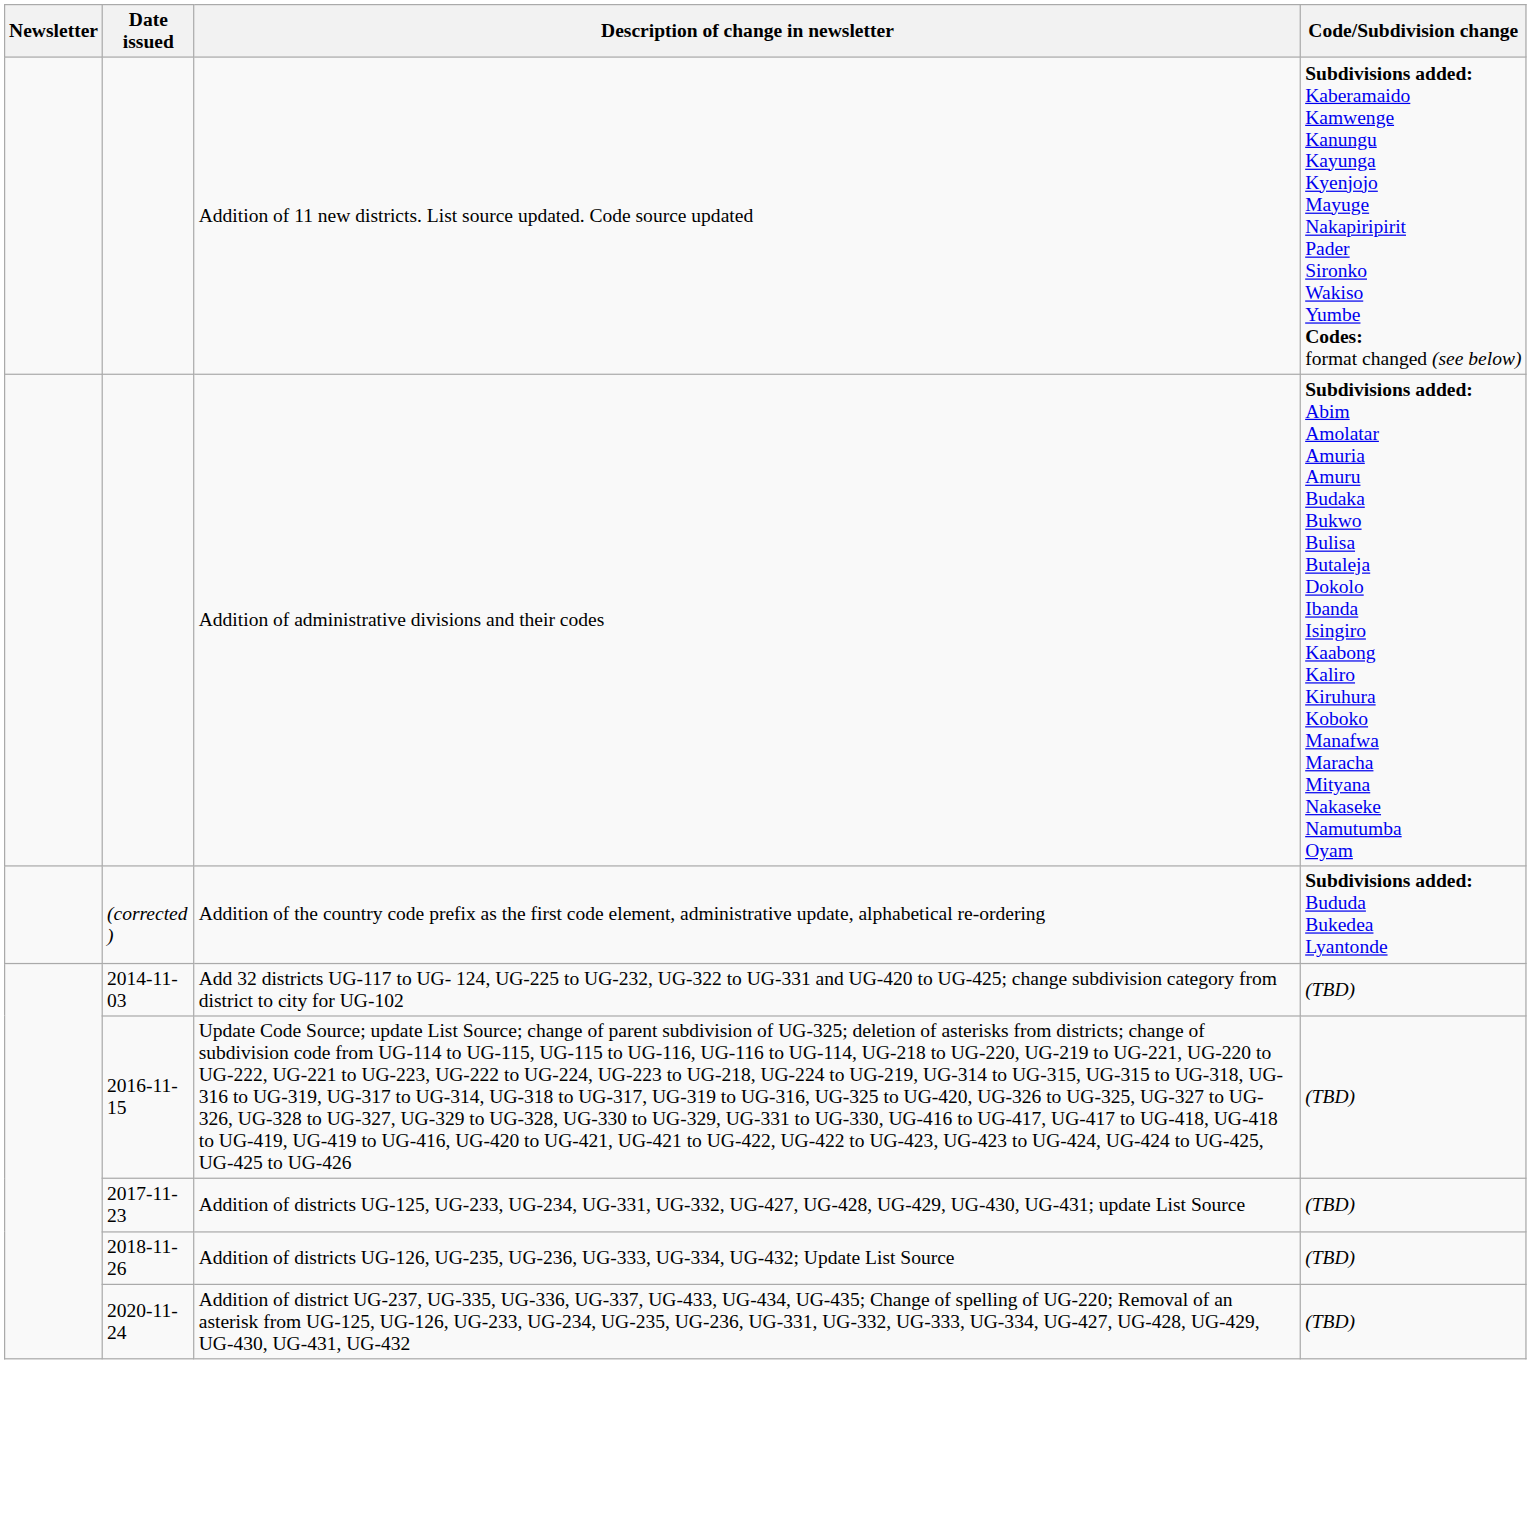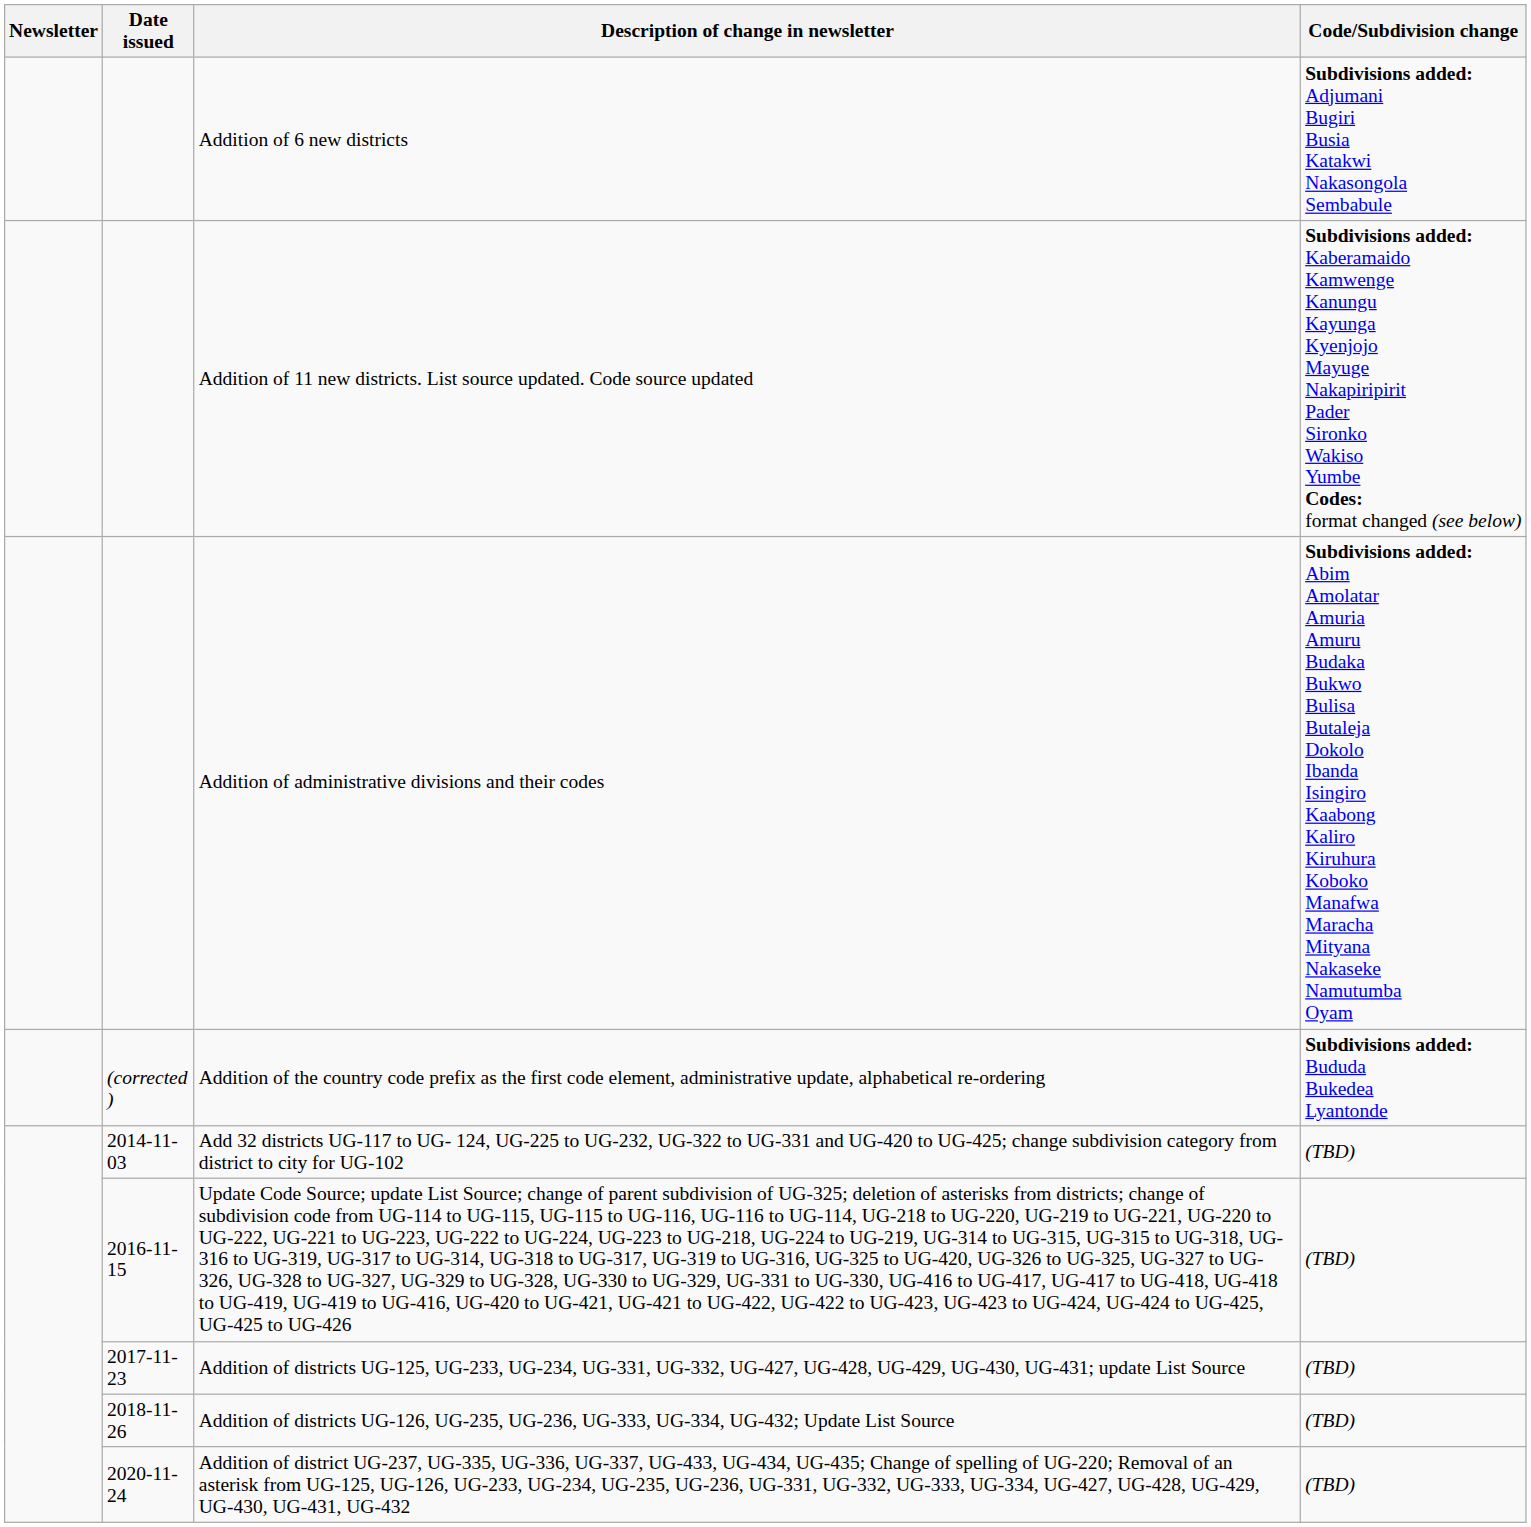 <table class="wikitable">
 <tr>
 <th>Newsletter</th>
 <th>Date issued</th>
 <th>Description of change in newsletter</th>
 <th>Code/Subdivision change</th>
+</tr>
+<tr>
+<td id="I-3"></td>
+<td></td>
+<td>Addition of 6 new districts</td>
+<td style=white-space:nowrap><strong>Subdivisions added:</strong><br>  <a href='#'>Adjumani</a><br>  <a href='#'>Bugiri</a><br>  <a href='#'>Busia</a><br>  <a href='#'>Katakwi</a><br>  <a href='#'>Nakasongola</a><br>  <a href='#'>Sembabule</a></td>
 </tr>
 <tr>
 <td id="I-5"></td>
 <td></td>
 <td>Addition of 11 new districts. List source updated. Code source updated</td>
 <td style=white-space:nowrap><strong>Subdivisions added:</strong><br>  <a href='#'>Kaberamaido</a><br>  <a href='#'>Kamwenge</a><br>  <a href='#'>Kanungu</a><br>  <a href='#'>Kayunga</a><br>  <a href='#'>Kyenjojo</a><br>  <a href='#'>Mayuge</a><br>  <a href='#'>Nakapiripirit</a><br>  <a href='#'>Pader</a><br>  <a href='#'>Sironko</a><br>  <a href='#'>Wakiso</a><br>  <a href='#'>Yumbe</a><br> <strong>Codes:</strong><br> format changed <em>(see below)</em></td>
 </tr>
 <tr>
 <td id="I-9"></td>
 <td></td>
 <td>Addition of administrative divisions and their codes</td>
 <td style=white-space:nowrap><strong>Subdivisions added:</strong><br>  <a href='#'>Abim</a><br>  <a href='#'>Amolatar</a><br>  <a href='#'>Amuria</a><br>  <a href='#'>Amuru</a><br>  <a href='#'>Budaka</a><br>  <a href='#'>Bukwo</a><br>  <a href='#'>Bulisa</a><br>  <a href='#'>Butaleja</a><br>  <a href='#'>Dokolo</a><br>  <a href='#'>Ibanda</a><br>  <a href='#'>Isingiro</a><br>  <a href='#'>Kaabong</a><br>  <a href='#'>Kaliro</a><br>  <a href='#'>Kiruhura</a><br>  <a href='#'>Koboko</a><br>  <a href='#'>Manafwa</a><br>  <a href='#'>Maracha</a><br>  <a href='#'>Mityana</a><br>  <a href='#'>Nakaseke</a><br>  <a href='#'>Namutumba</a><br>  <a href='#'>Oyam</a></td>
 </tr>
 <tr>
 <td id="II-1"></td>
 <td><br> <em>(corrected<br> )</em></td>
 <td>Addition of the country code prefix as the first code element, administrative update, alphabetical re-ordering</td>
 <td style=white-space:nowrap><strong>Subdivisions added:</strong><br>  <a href='#'>Bududa</a><br>  <a href='#'>Bukedea</a><br>  <a href='#'>Lyantonde</a></td>
 </tr>
 <tr>
 <td rowspan="5"></td>
 <td>2014-11-03</td>
 <td>Add 32 districts UG-117 to UG- 124, UG-225 to UG-232, UG-322 to UG-331 and UG-420 to UG-425; change subdivision category from district to city for UG-102</td>
 <td><em>(TBD)</em></td>
 </tr>
 <tr>
 <td>2016-11-15</td>
 <td>Update Code Source; update List Source; change of parent subdivision of UG-325; deletion of asterisks from districts; change of subdivision code from UG-114 to UG-115, UG-115 to UG-116, UG-116 to UG-114, UG-218 to UG-220, UG-219 to UG-221, UG-220 to UG-222, UG-221 to UG-223, UG-222 to UG-224, UG-223 to UG-218, UG-224 to UG-219, UG-314 to UG-315, UG-315 to UG-318, UG-316 to UG-319, UG-317 to UG-314, UG-318 to UG-317, UG-319 to UG-316, UG-325 to UG-420, UG-326 to UG-325, UG-327 to UG-326, UG-328 to UG-327, UG-329 to UG-328, UG-330 to UG-329, UG-331 to UG-330, UG-416 to UG-417, UG-417 to UG-418, UG-418 to UG-419, UG-419 to UG-416, UG-420 to UG-421, UG-421 to UG-422, UG-422 to UG-423, UG-423 to UG-424, UG-424 to UG-425, UG-425 to UG-426</td>
 <td><em>(TBD)</em></td>
 </tr>
 <tr>
 <td>2017-11-23</td>
 <td>Addition of districts UG-125, UG-233, UG-234, UG-331, UG-332, UG-427, UG-428, UG-429, UG-430, UG-431; update List Source</td>
 <td><em>(TBD)</em></td>
 </tr>
 <tr>
 <td>2018-11-26</td>
 <td>Addition of districts UG-126, UG-235, UG-236, UG-333, UG-334, UG-432; Update List Source</td>
 <td><em>(TBD)</em></td>
 </tr>
 <tr>
 <td>2020-11-24</td>
 <td>Addition of district UG-237, UG-335, UG-336, UG-337, UG-433, UG-434, UG-435; Change of spelling of UG-220; Removal of an asterisk from UG-125, UG-126, UG-233, UG-234, UG-235, UG-236, UG-331, UG-332, UG-333, UG-334, UG-427, UG-428, UG-429, UG-430, UG-431, UG-432</td>
 <td><em>(TBD)</em></td>
 </tr>
 </table>
